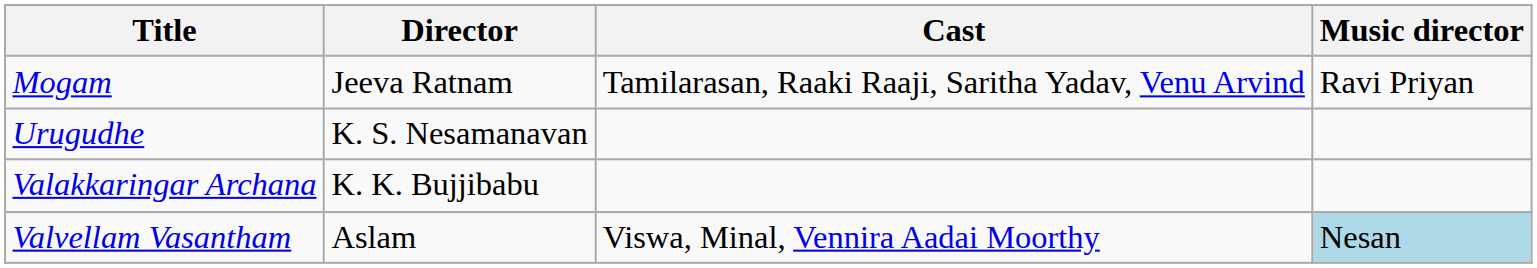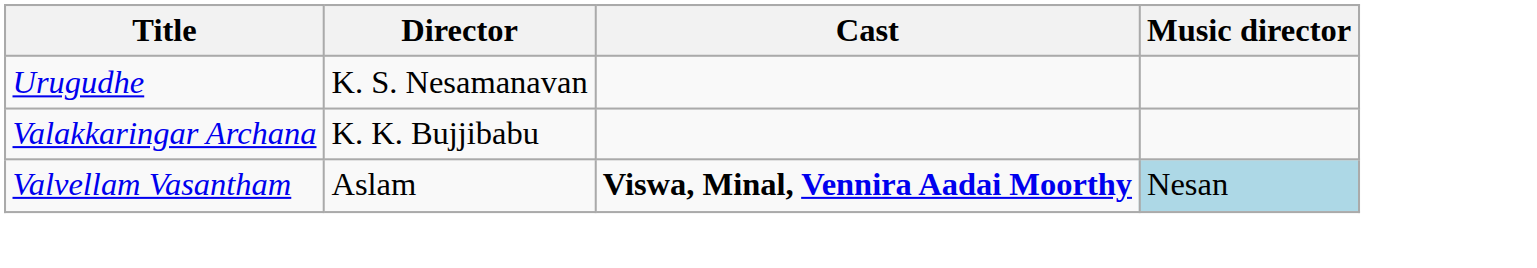 <table class="wikitable sortable">
 <tr>
 <th>Title</th>
 <th>Director</th>
 <th>Cast</th>
 <th>Music director</th>
-</tr>
-<tr>
-<td><em><a href='#'>Mogam</a></em></td>
-<td>Jeeva Ratnam</td>
-<td>Tamilarasan, Raaki Raaji, Saritha Yadav, <a href='#'>Venu Arvind</a></td>
-<td>Ravi Priyan</td>
 </tr>
 <tr>
 <td><em><a href='#'>Urugudhe</a></em></td>
 <td>K. S. Nesamanavan</td>
 <td></td>
 <td></td>
 </tr>
 <tr>
 <td><em><a href='#'>Valakkaringar Archana</a></em></td>
 <td>K. K. Bujjibabu</td>
 <td></td>
 <td></td>
 </tr>
 <tr>
 <td><em><a href='#'>Valvellam Vasantham</a></em></td>
 <td>Aslam</td>
-<td>Viswa, Minal, <a href='#'>Vennira Aadai Moorthy</a></td>
+<td><strong>Viswa, Minal, <a href='#'>Vennira Aadai Moorthy</a></strong></td>
 <td style="background: lightblue;">Nesan</td>
 </tr>
 </table>
